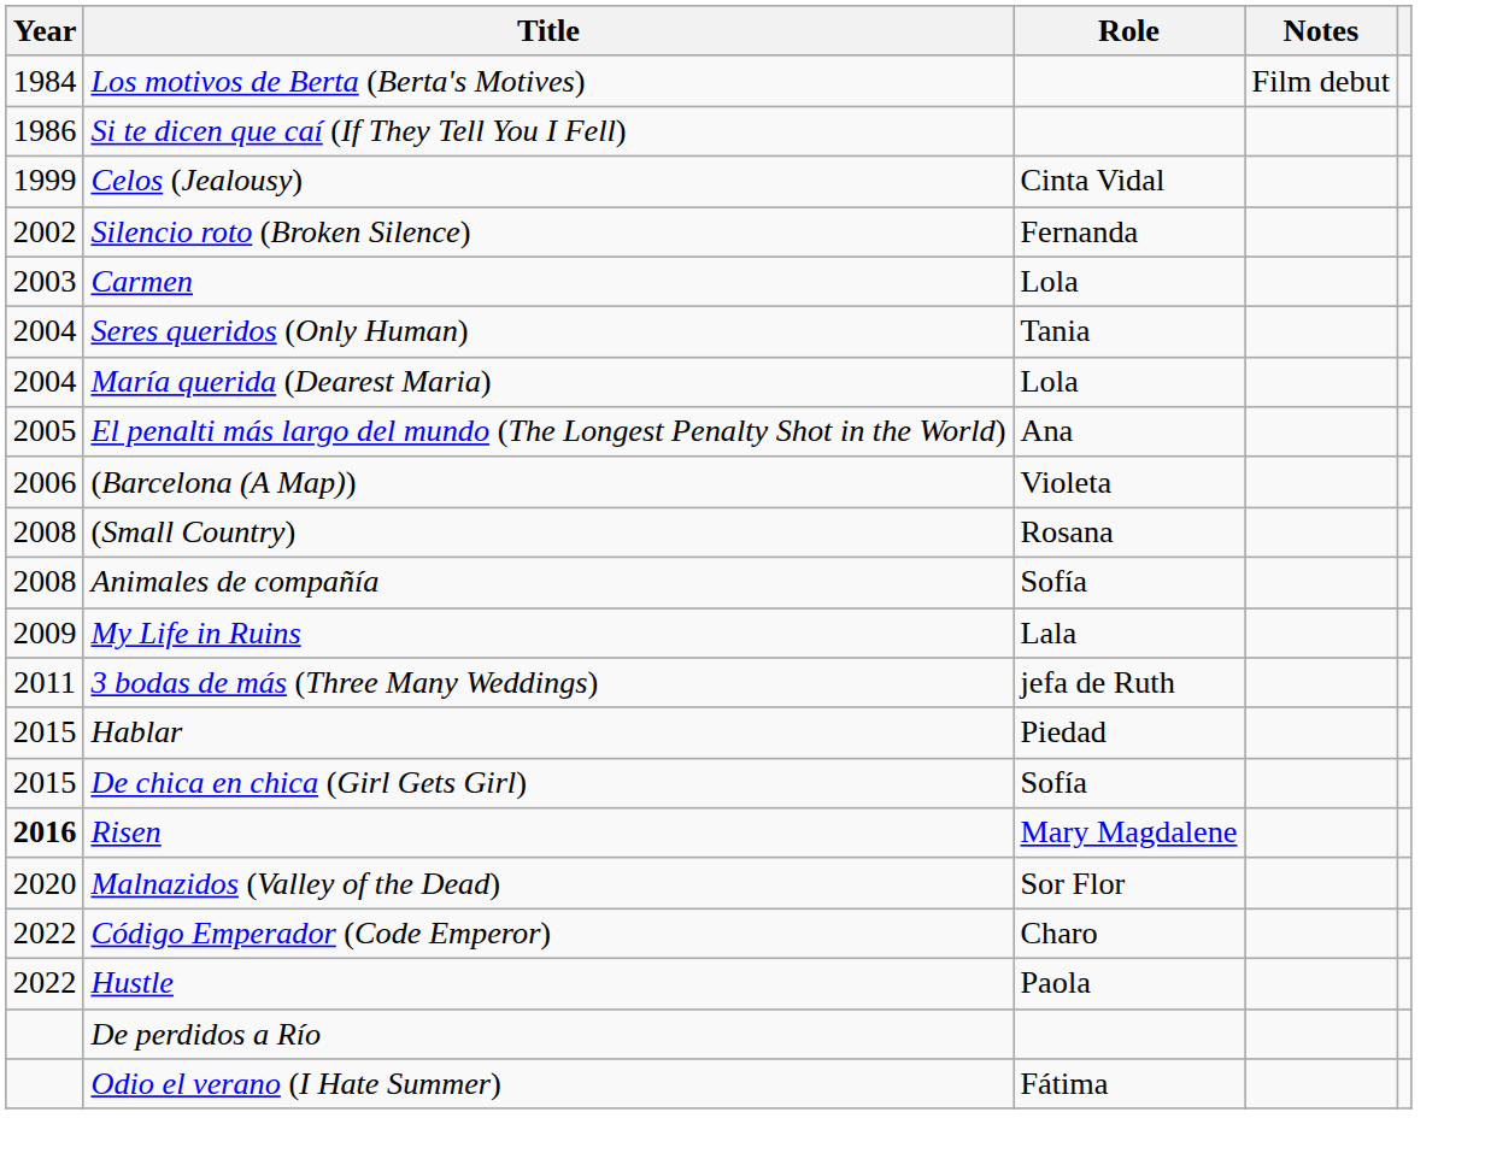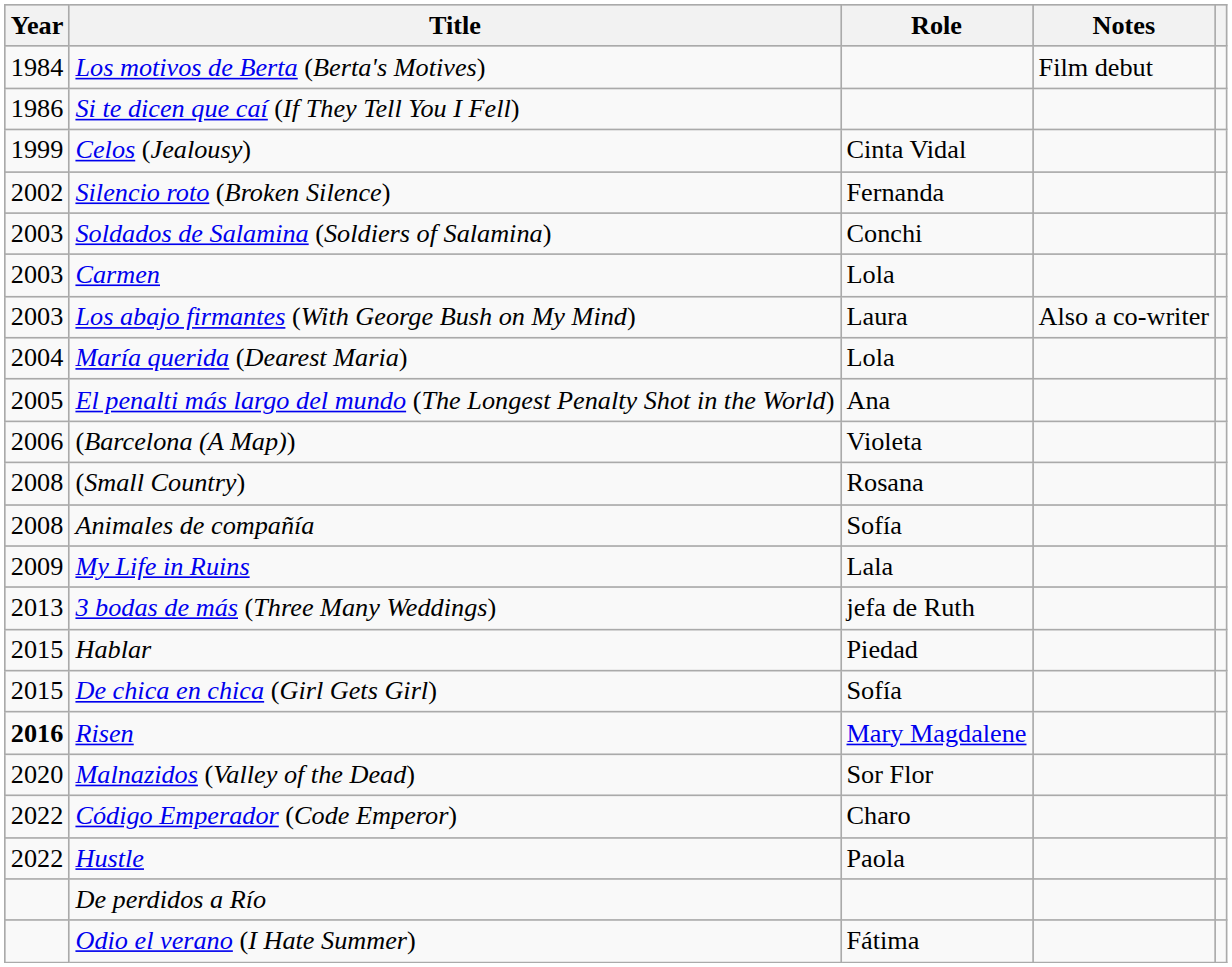 <table class="wikitable sortable">
 <tr>
 <th>Year</th>
 <th>Title</th>
 <th>Role</th>
 <th class="unsortable">Notes</th>
 <th class="unsortable"></th>
 </tr>
 <tr>
 <td align = "center">1984</td>
 <td><em><a href='#'>Los motivos de Berta</a></em> (<em>Berta's Motives</em>)</td>
 <td></td>
 <td>Film debut</td>
 <td align = "center"></td>
 </tr>
 <tr>
 <td align = "center">1986</td>
 <td><em><a href='#'>Si te dicen que caí</a></em> (<em>If They Tell You I Fell</em>)</td>
 <td></td>
 <td></td>
 <td align = "center"></td>
 </tr>
 <tr>
 <td align = "center">1999</td>
 <td><em><a href='#'>Celos</a></em> (<em>Jealousy</em>)</td>
 <td>Cinta Vidal</td>
 <td></td>
 <td align = "center"></td>
 </tr>
 <tr>
 <td align = "center">2002</td>
 <td><em><a href='#'>Silencio roto</a></em> (<em>Broken Silence</em>)</td>
 <td>Fernanda</td>
 <td></td>
 <td align = "center"></td>
 </tr>
 <tr>
 <td align = "center">2003</td>
+<td><em><a href='#'>Soldados de Salamina</a></em> (<em>Soldiers of Salamina</em>)</td>
+<td>Conchi</td>
+<td></td>
+<td align = "center"></td>
+</tr>
+<tr>
+<td align = "center">2003</td>
 <td><em><a href='#'>Carmen</a></em></td>
 <td>Lola</td>
 <td></td>
 <td align = "center"></td>
 </tr>
 <tr>
-<td align = "center">2004</td>
-<td><em><a href='#'>Seres queridos</a></em> (<em>Only Human</em>)</td>
-<td>Tania</td>
-<td></td>
+<td align = "center">2003</td>
+<td><em><a href='#'>Los abajo firmantes</a></em> (<em>With George Bush on My Mind</em>)</td>
+<td>Laura</td>
+<td>Also a co-writer</td>
 <td align = "center"></td>
 </tr>
 <tr>
 <td align = "center">2004</td>
 <td><em><a href='#'>María querida</a></em> (<em>Dearest Maria</em>)</td>
 <td>Lola</td>
 <td></td>
 <td align = "center"></td>
 </tr>
 <tr>
 <td align = "center">2005</td>
 <td><em><a href='#'>El penalti más largo del mundo</a></em> (<em>The Longest Penalty Shot in the World</em>)</td>
 <td>Ana</td>
 <td></td>
 <td align = "center"></td>
 </tr>
 <tr>
 <td align = "center">2006</td>
 <td><em></em> (<em>Barcelona (A Map)</em>)</td>
 <td>Violeta</td>
 <td></td>
 <td align = "center"></td>
 </tr>
 <tr>
 <td align = "center">2008</td>
 <td><em></em> (<em>Small Country</em>)</td>
 <td>Rosana</td>
 <td></td>
 <td align = "center"></td>
 </tr>
 <tr>
 <td align = "center">2008</td>
 <td><em>Animales de compañía</em></td>
 <td>Sofía</td>
 <td></td>
 <td align = "center"></td>
 </tr>
 <tr>
 <td align = "center">2009</td>
 <td><em><a href='#'>My Life in Ruins</a></em></td>
 <td>Lala</td>
 <td></td>
 <td align = "center"></td>
 </tr>
 <tr>
-<td align = "center">2011</td>
+<td align = "center">2013</td>
 <td><em><a href='#'>3 bodas de más</a></em> (<em>Three Many Weddings</em>)</td>
 <td>jefa de Ruth</td>
 <td></td>
 <td align = "center"></td>
 </tr>
 <tr>
 <td align = "center">2015</td>
 <td><em>Hablar</em></td>
 <td>Piedad</td>
 <td></td>
 <td align = "center"></td>
 </tr>
 <tr>
 <td align = "center">2015</td>
 <td><em><a href='#'>De chica en chica</a></em> (<em>Girl Gets Girl</em>)</td>
 <td>Sofía</td>
 <td></td>
 <td align = "center"></td>
 </tr>
 <tr>
 <td align = "center"><strong>2016</strong></td>
 <td><em><a href='#'>Risen</a></em></td>
 <td><a href='#'>Mary Magdalene</a></td>
 <td></td>
 <td align = "center"></td>
 </tr>
 <tr>
 <td align = "center">2020</td>
 <td><em><a href='#'>Malnazidos</a></em> (<em>Valley of the Dead</em>)</td>
 <td>Sor Flor</td>
 <td></td>
 <td align = "center"></td>
 </tr>
 <tr>
 <td align = "center">2022</td>
 <td><em><a href='#'>Código Emperador</a></em> (<em>Code Emperor</em>)</td>
 <td>Charo</td>
 <td></td>
 <td align = "center"></td>
 </tr>
 <tr>
 <td align = "center">2022</td>
 <td><em><a href='#'>Hustle</a></em></td>
 <td>Paola</td>
 <td></td>
 <td align = "center"></td>
 </tr>
 <tr>
 <td></td>
 <td><em>De perdidos a Río</em></td>
 <td></td>
 <td></td>
 <td align = "center"></td>
 </tr>
 <tr>
 <td></td>
 <td><em><a href='#'>Odio el verano</a></em> (<em>I Hate Summer</em>)</td>
 <td>Fátima</td>
 <td></td>
 <td></td>
 </tr>
 </table>
